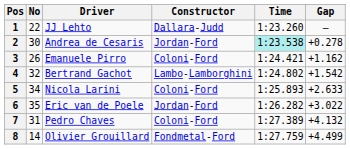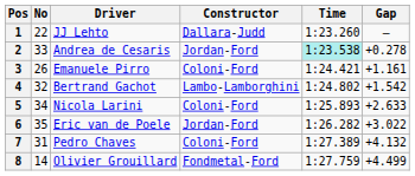 <table class="wikitable sortable" style="font-size: 95%;">
 <tr>
 <th>Pos</th>
 <th>No</th>
 <th>Driver</th>
 <th>Constructor</th>
 <th>Time</th>
 <th>Gap</th>
 </tr>
 <tr>
 <th>1</th>
 <td>22</td>
 <td> <a href='#'>JJ Lehto</a></td>
 <td><a href='#'>Dallara</a>-<a href='#'>Judd</a></td>
 <td>1:23.260</td>
 <td align="center">—</td>
 </tr>
 <tr>
 <th>2</th>
-<td>30</td>
+<td>33</td>
 <td> <a href='#'>Andrea de Cesaris</a></td>
 <td><a href='#'>Jordan</a>-<a href='#'>Ford</a></td>
 <td style="background: paleturquoise;">1:23.538</td>
 <td>+0.278</td>
 </tr>
 <tr>
 <th>3</th>
 <td>26</td>
 <td> <a href='#'>Emanuele Pirro</a></td>
 <td><a href='#'>Coloni</a>-<a href='#'>Ford</a></td>
 <td>1:24.421</td>
-<td>+1.162</td>
+<td>+1.161</td>
 </tr>
 <tr>
 <th>4</th>
 <td>32</td>
 <td> <a href='#'>Bertrand Gachot</a></td>
 <td><a href='#'>Lambo</a>-<a href='#'>Lamborghini</a></td>
 <td>1:24.802</td>
 <td>+1.542</td>
 </tr>
 <tr>
 <th>5</th>
 <td>34</td>
 <td> <a href='#'>Nicola Larini</a></td>
 <td><a href='#'>Coloni</a>-<a href='#'>Ford</a></td>
 <td>1:25.893</td>
 <td>+2.633</td>
 </tr>
 <tr>
 <th>6</th>
 <td>35</td>
 <td> <a href='#'>Eric van de Poele</a></td>
 <td><a href='#'>Jordan</a>-<a href='#'>Ford</a></td>
 <td>1:26.282</td>
 <td>+3.022</td>
 </tr>
 <tr>
 <th>7</th>
 <td>31</td>
 <td> <a href='#'>Pedro Chaves</a></td>
 <td><a href='#'>Coloni</a>-<a href='#'>Ford</a></td>
 <td>1:27.389</td>
 <td>+4.132</td>
 </tr>
 <tr>
 <th>8</th>
 <td>14</td>
 <td> <a href='#'>Olivier Grouillard</a></td>
 <td><a href='#'>Fondmetal</a>-<a href='#'>Ford</a></td>
 <td>1:27.759</td>
 <td>+4.499</td>
 </tr>
 </table>
